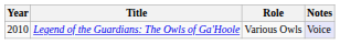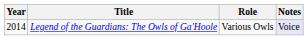 <table class="wikitable sortable">
 <tr>
 <th>Year</th>
 <th>Title</th>
 <th>Role</th>
 <th class="unsortable">Notes</th>
 </tr>
 <tr>
-<td>2010</td>
+<td>2014</td>
 <td><em><a href='#'>Legend of the Guardians: The Owls of Ga'Hoole</a></em></td>
 <td>Various Owls</td>
 <td style="background: lavender;">Voice</td>
 </tr>
 </table>
